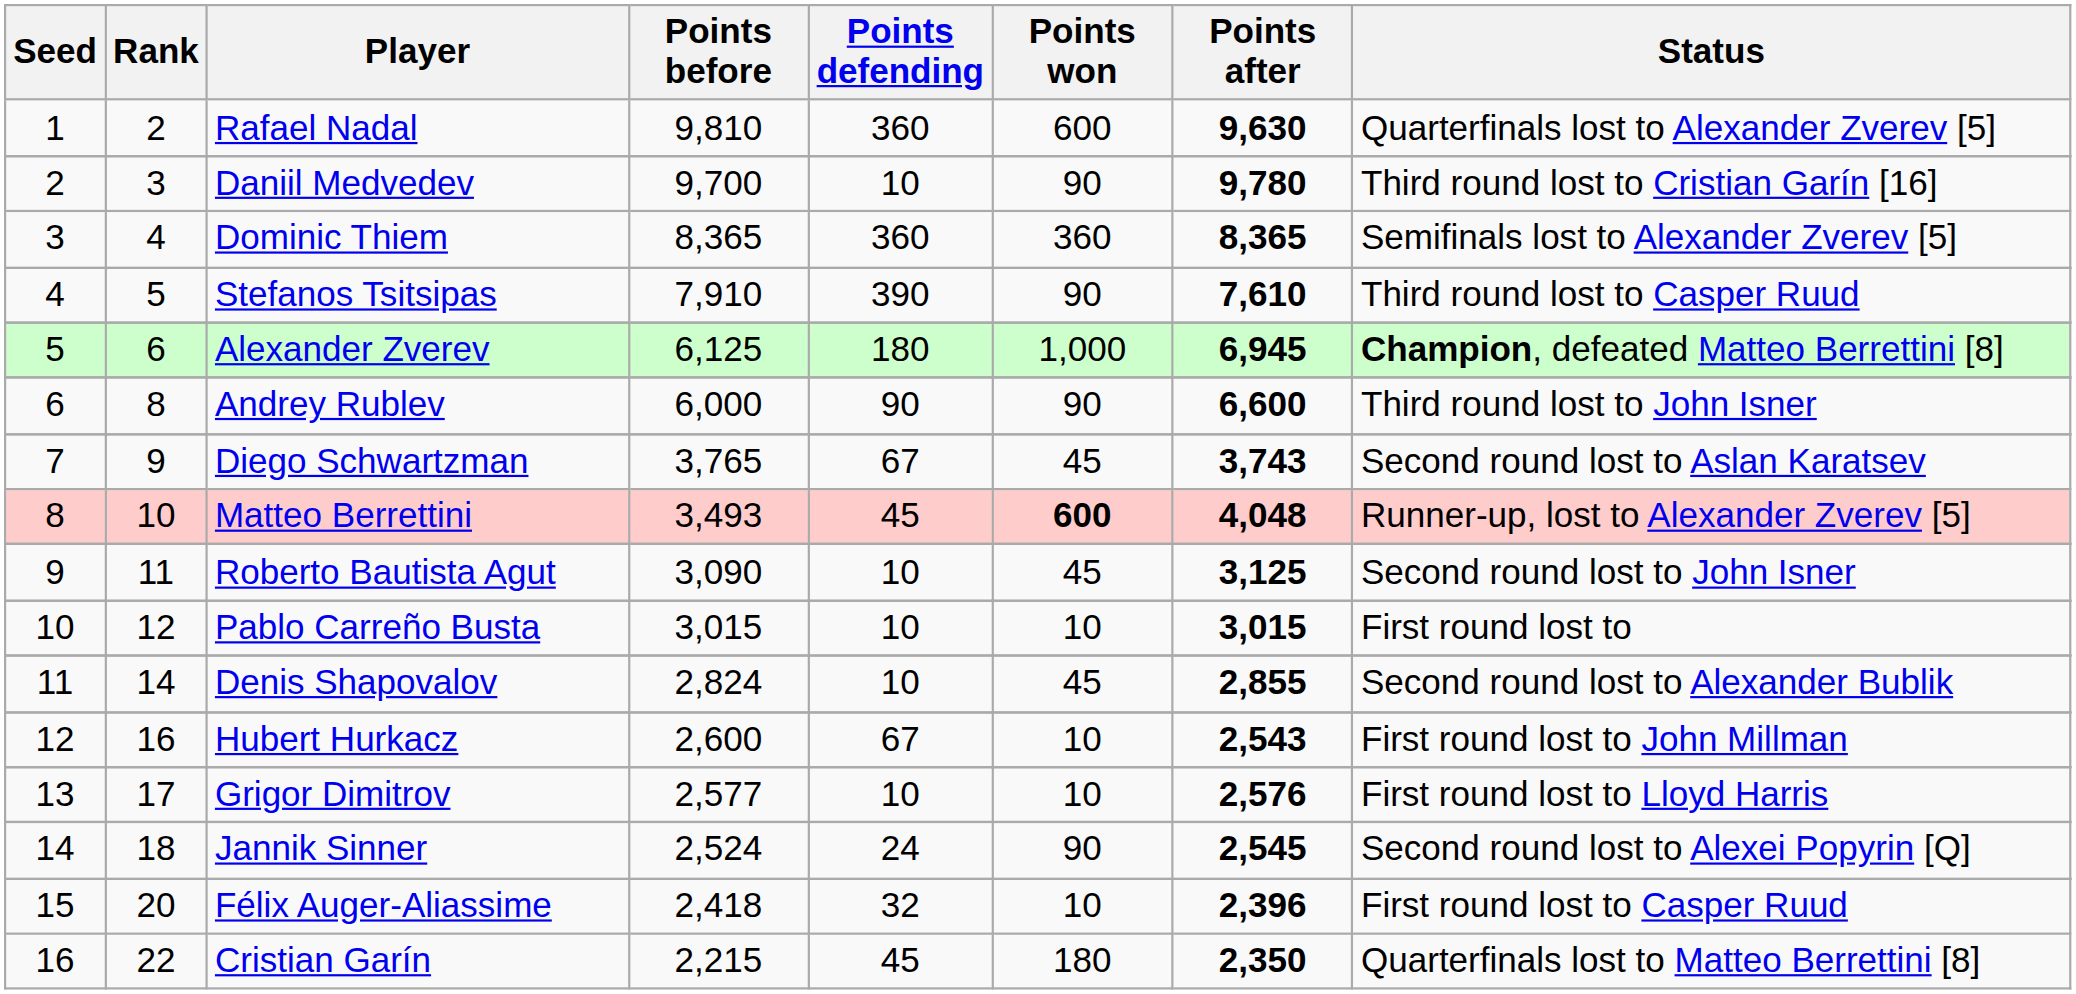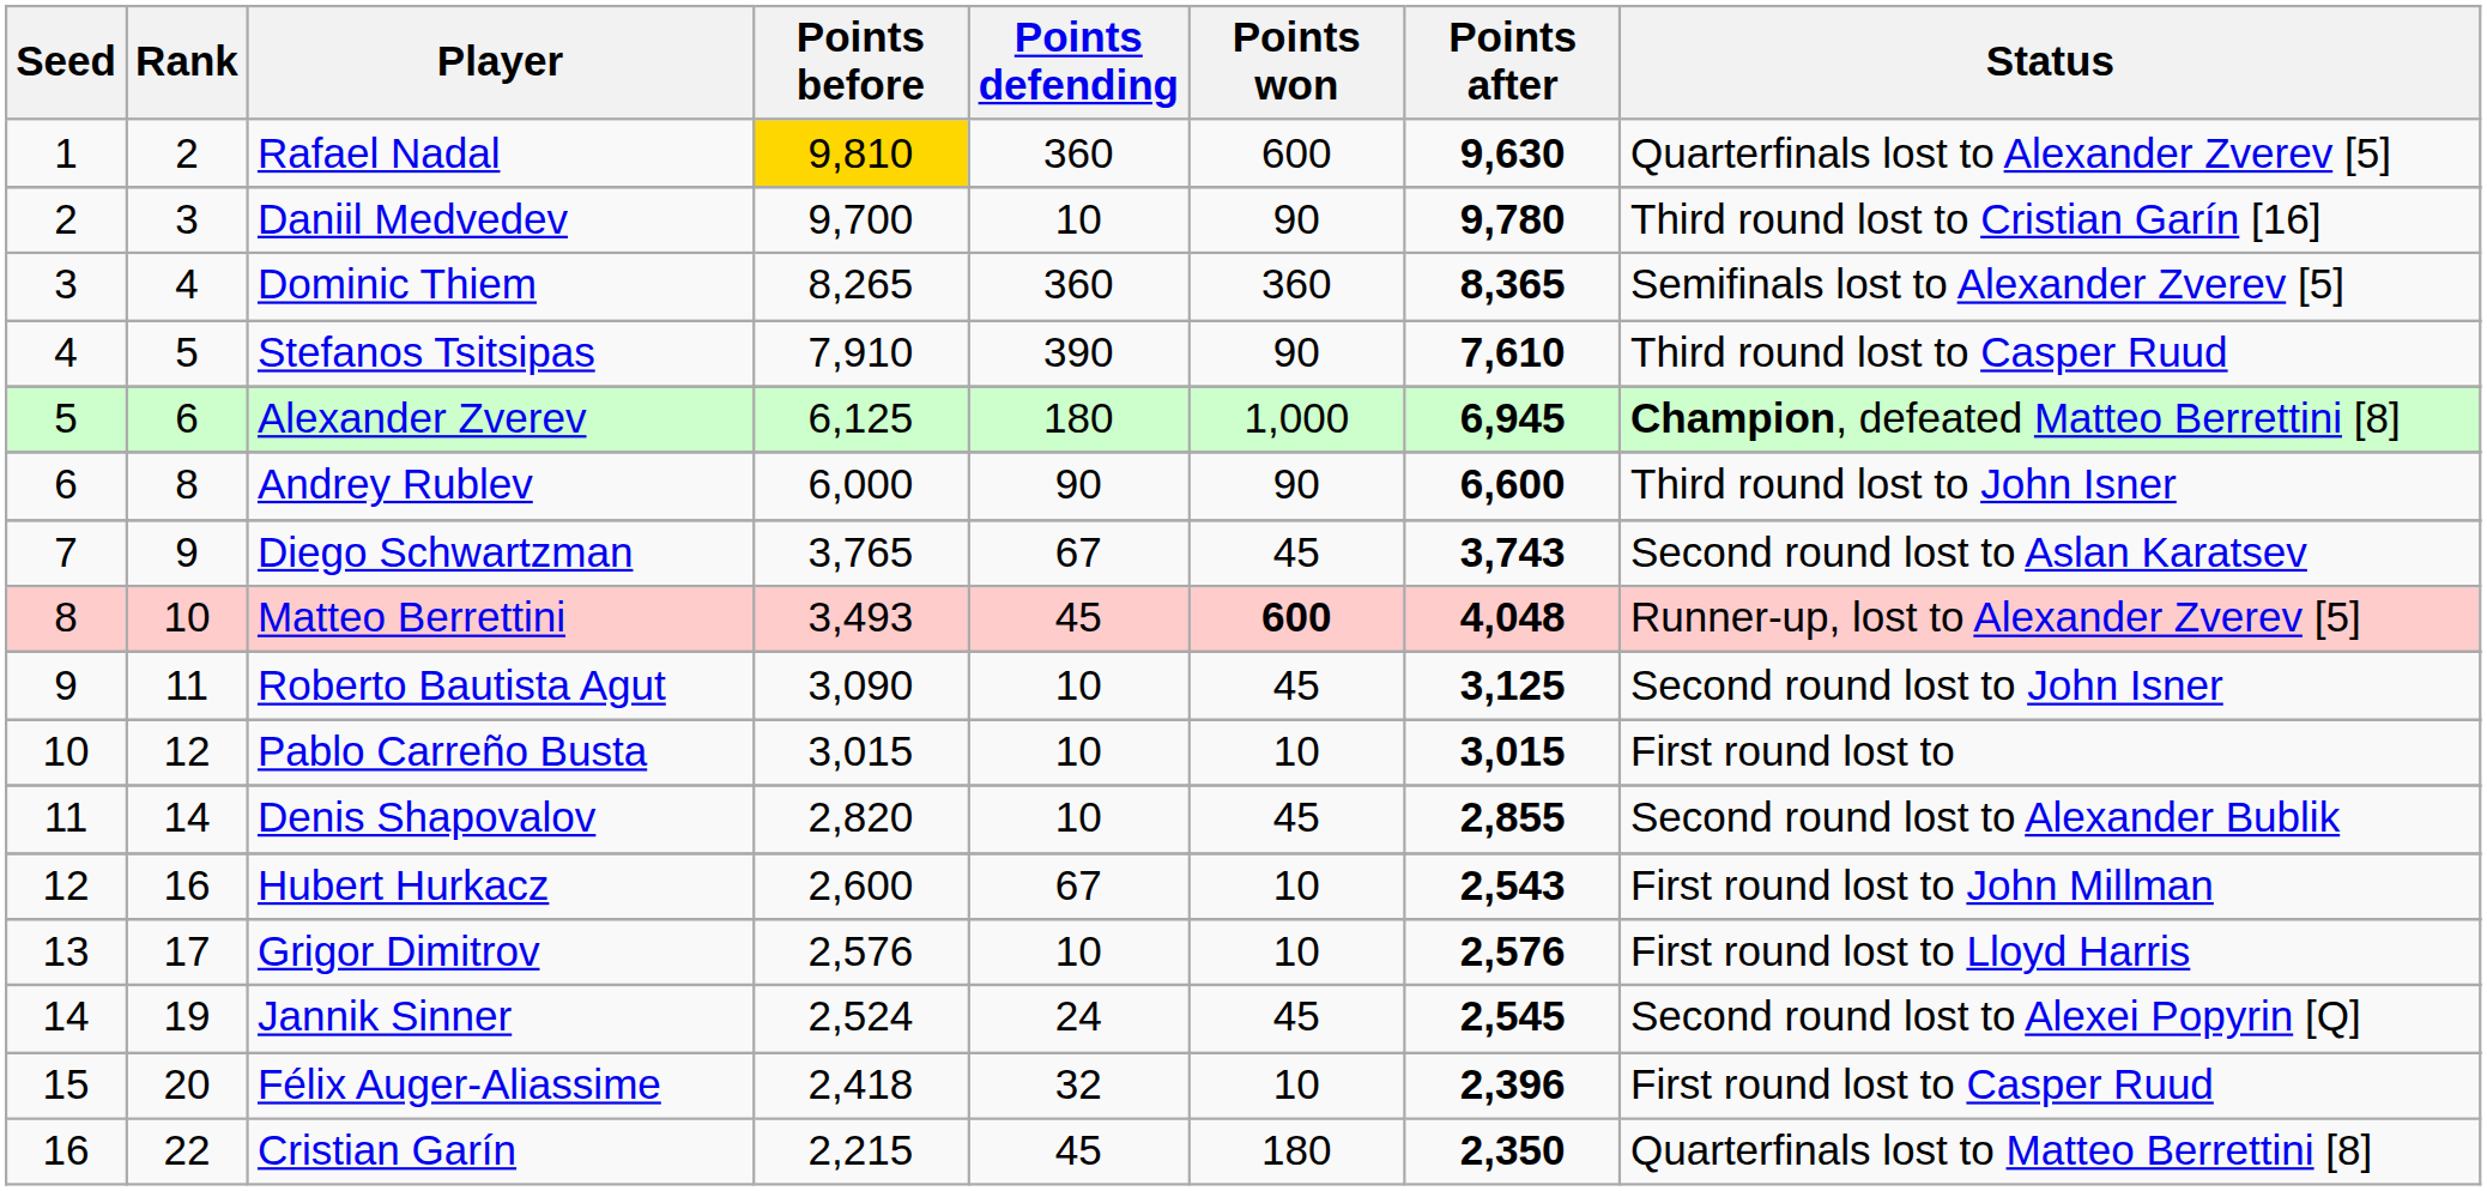 <table class="wikitable sortable">
 <tr>
 <th style="width:30px;">Seed</th>
 <th style="width:30px;">Rank</th>
 <th style="width:185px;">Player</th>
 <th style="width:75px;">Points before</th>
 <th style="width:75px;"><a href='#'>Points defending</a></th>
 <th style="width:75px;">Points won</th>
 <th style="width:75px;">Points after</th>
 <th style="width:320px;">Status</th>
 </tr>
 <tr>
 <td style="text-align:center;">1</td>
 <td style="text-align:center;">2</td>
 <td> <a href='#'>Rafael Nadal</a></td>
-<td style="text-align:center;">9,810</td>
+<td style="background: gold; text-align:center;">9,810</td>
 <td style="text-align:center;">360</td>
 <td style="text-align:center;">600</td>
 <td style="text-align:center;"><strong>9,630</strong></td>
 <td>Quarterfinals lost to  <a href='#'>Alexander Zverev</a> [5]</td>
 </tr>
 <tr>
 </tr>
 <tr>
 <td style="text-align:center;">2</td>
 <td style="text-align:center;">3</td>
 <td> <a href='#'>Daniil Medvedev</a></td>
 <td style="text-align:center;">9,700</td>
 <td style="text-align:center;">10</td>
 <td style="text-align:center;">90</td>
 <td style="text-align:center;"><strong>9,780</strong></td>
 <td>Third round lost to  <a href='#'>Cristian Garín</a> [16]</td>
 </tr>
 <tr>
 <td style="text-align:center;">3</td>
 <td style="text-align:center;">4</td>
 <td> <a href='#'>Dominic Thiem</a></td>
-<td style="text-align:center;">8,365</td>
+<td style="text-align:center;">8,265</td>
 <td style="text-align:center;">360</td>
 <td style="text-align:center;">360</td>
 <td style="text-align:center;"><strong>8,365</strong></td>
 <td>Semifinals lost to  <a href='#'>Alexander Zverev</a> [5]</td>
 </tr>
 <tr>
 </tr>
 <tr>
 <td style="text-align:center;">4</td>
 <td style="text-align:center;">5</td>
 <td> <a href='#'>Stefanos Tsitsipas</a></td>
 <td style="text-align:center;">7,910</td>
 <td style="text-align:center;">390</td>
 <td style="text-align:center;">90</td>
 <td style="text-align:center;"><strong>7,610</strong></td>
 <td>Third round lost to  <a href='#'>Casper Ruud</a></td>
 </tr>
 <tr>
 </tr>
 <tr style="background-color:#cfc;">
 <td style="text-align:center;">5</td>
 <td style="text-align:center;">6</td>
 <td> <a href='#'>Alexander Zverev</a></td>
 <td style="text-align:center;">6,125</td>
 <td style="text-align:center;">180</td>
 <td style="text-align:center;">1,000</td>
 <td style="text-align:center;"><strong>6,945</strong></td>
 <td><strong>Champion</strong>, defeated  <a href='#'>Matteo Berrettini</a> [8]</td>
 </tr>
 <tr>
 </tr>
 <tr>
 <td style="text-align:center;">6</td>
 <td style="text-align:center;">8</td>
 <td> <a href='#'>Andrey Rublev</a></td>
 <td style="text-align:center;">6,000</td>
 <td style="text-align:center;">90</td>
 <td style="text-align:center;">90</td>
 <td style="text-align:center;"><strong>6,600</strong></td>
 <td>Third round lost to  <a href='#'>John Isner</a></td>
 </tr>
 <tr>
 </tr>
 <tr>
 <td style="text-align:center;">7</td>
 <td style="text-align:center;">9</td>
 <td> <a href='#'>Diego Schwartzman</a></td>
 <td style="text-align:center;">3,765</td>
 <td style="text-align:center;">67</td>
 <td style="text-align:center;">45</td>
 <td style="text-align:center;"><strong>3,743</strong></td>
 <td>Second round lost to  <a href='#'>Aslan Karatsev</a></td>
 </tr>
 <tr style="background-color:#fcc;">
 <td style="text-align:center;">8</td>
 <td style="text-align:center;">10</td>
 <td> <a href='#'>Matteo Berrettini</a></td>
 <td style="text-align:center;">3,493</td>
 <td style="text-align:center;">45</td>
 <td style="text-align:center;"><strong>600</strong></td>
 <td style="text-align:center;"><strong>4,048</strong></td>
 <td>Runner-up, lost to  <a href='#'>Alexander Zverev</a> [5]</td>
 </tr>
 <tr>
 </tr>
 <tr>
 <td style="text-align:center;">9</td>
 <td style="text-align:center;">11</td>
 <td> <a href='#'>Roberto Bautista Agut</a></td>
 <td style="text-align:center;">3,090</td>
 <td style="text-align:center;">10</td>
 <td style="text-align:center;">45</td>
 <td style="text-align:center;"><strong>3,125</strong></td>
 <td>Second round lost to  <a href='#'>John Isner</a></td>
 </tr>
 <tr>
 </tr>
 <tr>
 <td style="text-align:center;">10</td>
 <td style="text-align:center;">12</td>
 <td> <a href='#'>Pablo Carreño Busta</a></td>
 <td style="text-align:center;">3,015</td>
 <td style="text-align:center;">10</td>
 <td style="text-align:center;">10</td>
 <td style="text-align:center;"><strong>3,015</strong></td>
 <td>First round lost to </td>
 </tr>
 <tr>
 </tr>
 <tr>
 <td style="text-align:center;">11</td>
 <td style="text-align:center;">14</td>
 <td> <a href='#'>Denis Shapovalov</a></td>
-<td style="text-align:center;">2,824</td>
+<td style="text-align:center;">2,820</td>
 <td style="text-align:center;">10</td>
 <td style="text-align:center;">45</td>
 <td style="text-align:center;"><strong>2,855</strong></td>
 <td>Second round lost to  <a href='#'>Alexander Bublik</a></td>
 </tr>
 <tr>
 </tr>
 <tr>
 <td style="text-align:center;">12</td>
 <td style="text-align:center;">16</td>
 <td> <a href='#'>Hubert Hurkacz</a></td>
 <td style="text-align:center;">2,600</td>
 <td style="text-align:center;">67</td>
 <td style="text-align:center;">10</td>
 <td style="text-align:center;"><strong>2,543</strong></td>
 <td>First round lost to  <a href='#'>John Millman</a></td>
 </tr>
 <tr>
 </tr>
 <tr>
 <td style="text-align:center;">13</td>
 <td style="text-align:center;">17</td>
 <td> <a href='#'>Grigor Dimitrov</a></td>
-<td style="text-align:center;">2,577</td>
+<td style="text-align:center;">2,576</td>
 <td style="text-align:center;">10</td>
 <td style="text-align:center;">10</td>
 <td style="text-align:center;"><strong>2,576</strong></td>
 <td>First round lost to  <a href='#'>Lloyd Harris</a></td>
 </tr>
 <tr>
 </tr>
 <tr>
 <td style="text-align:center;">14</td>
-<td style="text-align:center;">18</td>
+<td style="text-align:center;">19</td>
 <td> <a href='#'>Jannik Sinner</a></td>
 <td style="text-align:center;">2,524</td>
 <td style="text-align:center;">24</td>
-<td style="text-align:center;">90</td>
+<td style="text-align:center;">45</td>
 <td style="text-align:center;"><strong>2,545</strong></td>
 <td>Second round lost to  <a href='#'>Alexei Popyrin</a> [Q]</td>
 </tr>
 <tr>
 </tr>
 <tr>
 <td style="text-align:center;">15</td>
 <td style="text-align:center;">20</td>
 <td> <a href='#'>Félix Auger-Aliassime</a></td>
 <td style="text-align:center;">2,418</td>
 <td style="text-align:center;">32</td>
 <td style="text-align:center;">10</td>
 <td style="text-align:center;"><strong>2,396</strong></td>
 <td>First round lost to  <a href='#'>Casper Ruud</a></td>
 </tr>
 <tr>
 <td style="text-align:center;">16</td>
 <td style="text-align:center;">22</td>
 <td> <a href='#'>Cristian Garín</a></td>
 <td style="text-align:center;">2,215</td>
 <td style="text-align:center;">45</td>
 <td style="text-align:center;">180</td>
 <td style="text-align:center;"><strong>2,350</strong></td>
 <td>Quarterfinals lost to  <a href='#'>Matteo Berrettini</a> [8]</td>
 </tr>
 </table>
